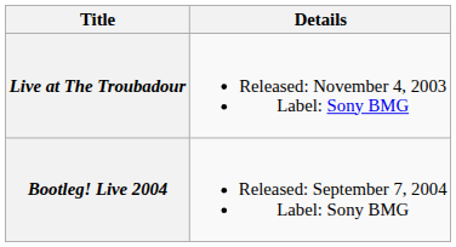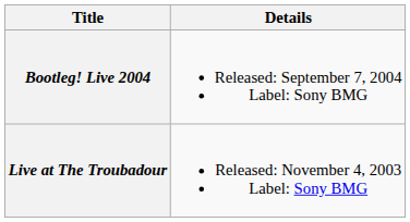 <table class="wikitable plainrowheaders" style="text-align:center;">
 <tr>
 <th scope="col">Title</th>
 <th scope="col">Details</th>
 </tr>
 <tr>
+<th scope="row"><em>Bootleg! Live 2004</em></th>
+<td><br><ul><li>Released: September 7, 2004</li><li>Label: Sony BMG</li></ul></td>
+</tr>
+<tr>
 <th scope="row"><em>Live at The Troubadour</em></th>
 <td><br><ul><li>Released: November 4, 2003</li><li>Label: <a href='#'>Sony BMG</a></li></ul></td>
 </tr>
-<tr>
-<th scope="row"><em>Bootleg! Live 2004</em></th>
-<td><br><ul><li>Released: September 7, 2004</li><li>Label: Sony BMG</li></ul></td>
-</tr>
 </table>
